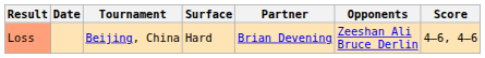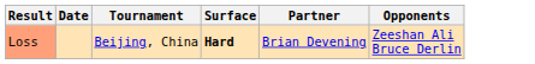 <table class="sortable wikitable">
 <tr>
 <th>Result</th>
 <th>Date</th>
 <th>Tournament</th>
 <th>Surface</th>
 <th>Partner</th>
 <th>Opponents</th>
-<th class="unsortable">Score</th>
 </tr>
 <tr style="background:moccasin;">
 <td bgcolor=FFA07A>Loss</td>
 <td></td>
 <td><a href='#'>Beijing</a>, China</td>
-<td>Hard</td>
+<td><strong>Hard</strong></td>
 <td> <a href='#'>Brian Devening</a></td>
 <td> <a href='#'>Zeeshan Ali</a><br> <a href='#'>Bruce Derlin</a></td>
-<td>4–6, 4–6</td>
 </tr>
 </table>
